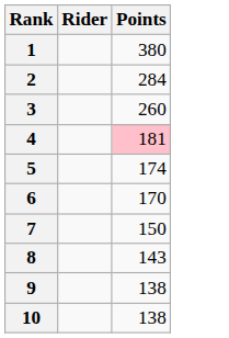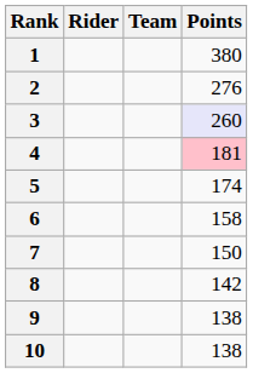 <table class="wikitable">
 <tr>
 <th scope="col">Rank</th>
 <th scope="col">Rider</th>
+<th scope="col">Team</th>
 <th scope="col">Points</th>
 </tr>
 <tr>
 <th scope="row">1</th>
 <td> </td>
+<td></td>
 <td style="text-align:right;">380</td>
 </tr>
 <tr>
 <th scope="row">2</th>
 <td></td>
-<td style="text-align:right;">284</td>
+<td></td>
+<td style="text-align:right;">276</td>
 </tr>
 <tr>
 <th scope="row">3</th>
 <td></td>
-<td style="text-align:right;">260</td>
+<td></td>
+<td style="background: lavender; text-align:right;">260</td>
 </tr>
 <tr>
 <th scope="row">4</th>
+<td></td>
 <td></td>
 <td style="background: pink; text-align:right;">181</td>
 </tr>
 <tr>
 <th scope="row">5</th>
 <td></td>
+<td></td>
 <td style="text-align:right;">174</td>
 </tr>
 <tr>
 <th scope="row">6</th>
 <td></td>
-<td style="text-align:right;">170</td>
+<td></td>
+<td style="text-align:right;">158</td>
 </tr>
 <tr>
 <th scope="row">7</th>
+<td></td>
 <td></td>
 <td style="text-align:right;">150</td>
 </tr>
 <tr>
 <th scope="row">8</th>
 <td> </td>
-<td style="text-align:right;">143</td>
+<td></td>
+<td style="text-align:right;">142</td>
 </tr>
 <tr>
 <th scope="row">9</th>
+<td></td>
 <td></td>
 <td style="text-align:right;">138</td>
 </tr>
 <tr>
 <th scope="row">10</th>
 <td></td>
+<td></td>
 <td style="text-align:right;">138</td>
 </tr>
 </table>
